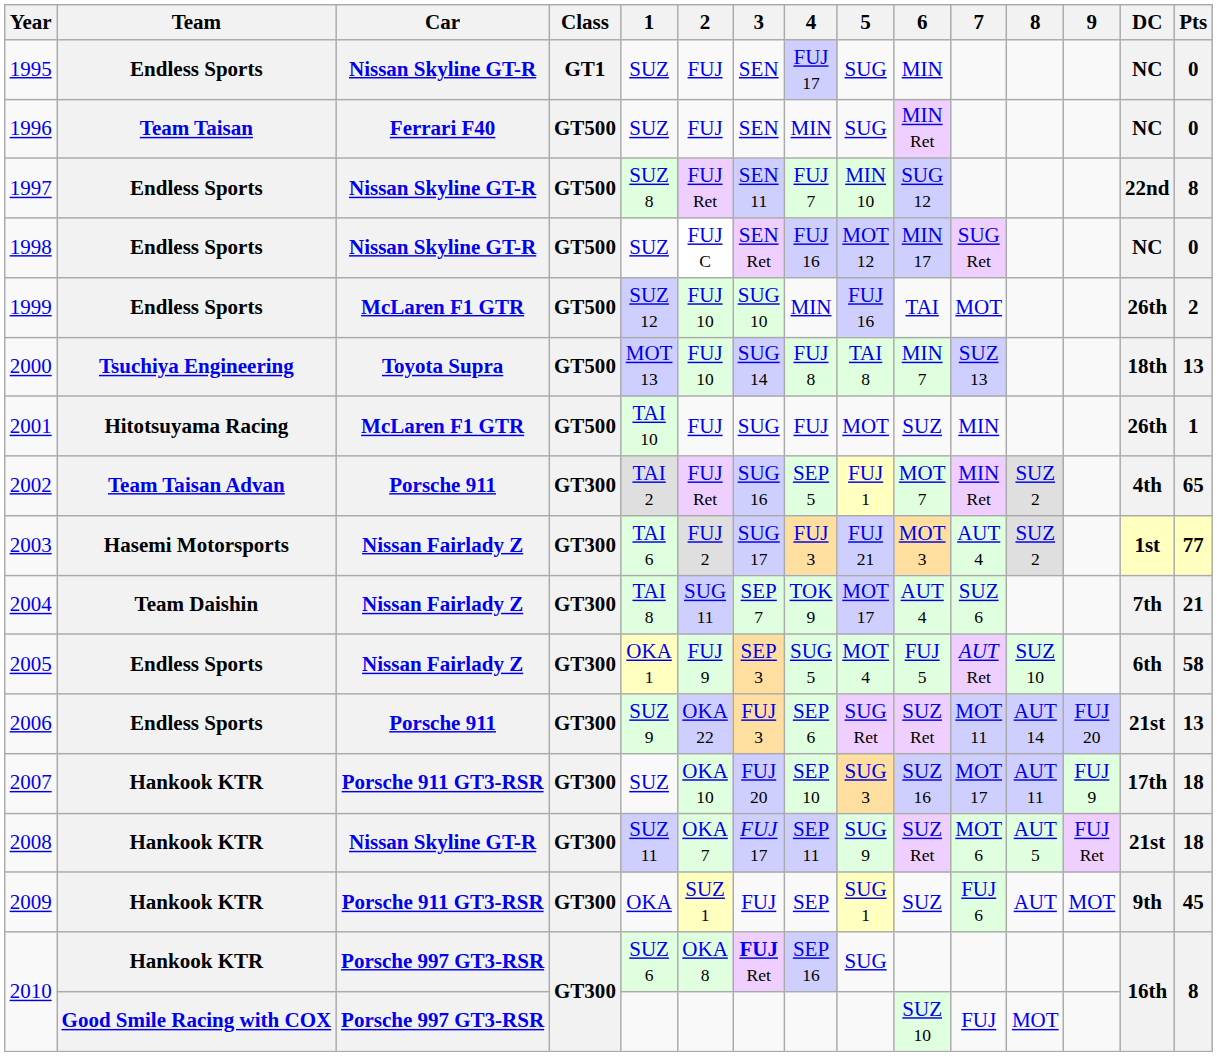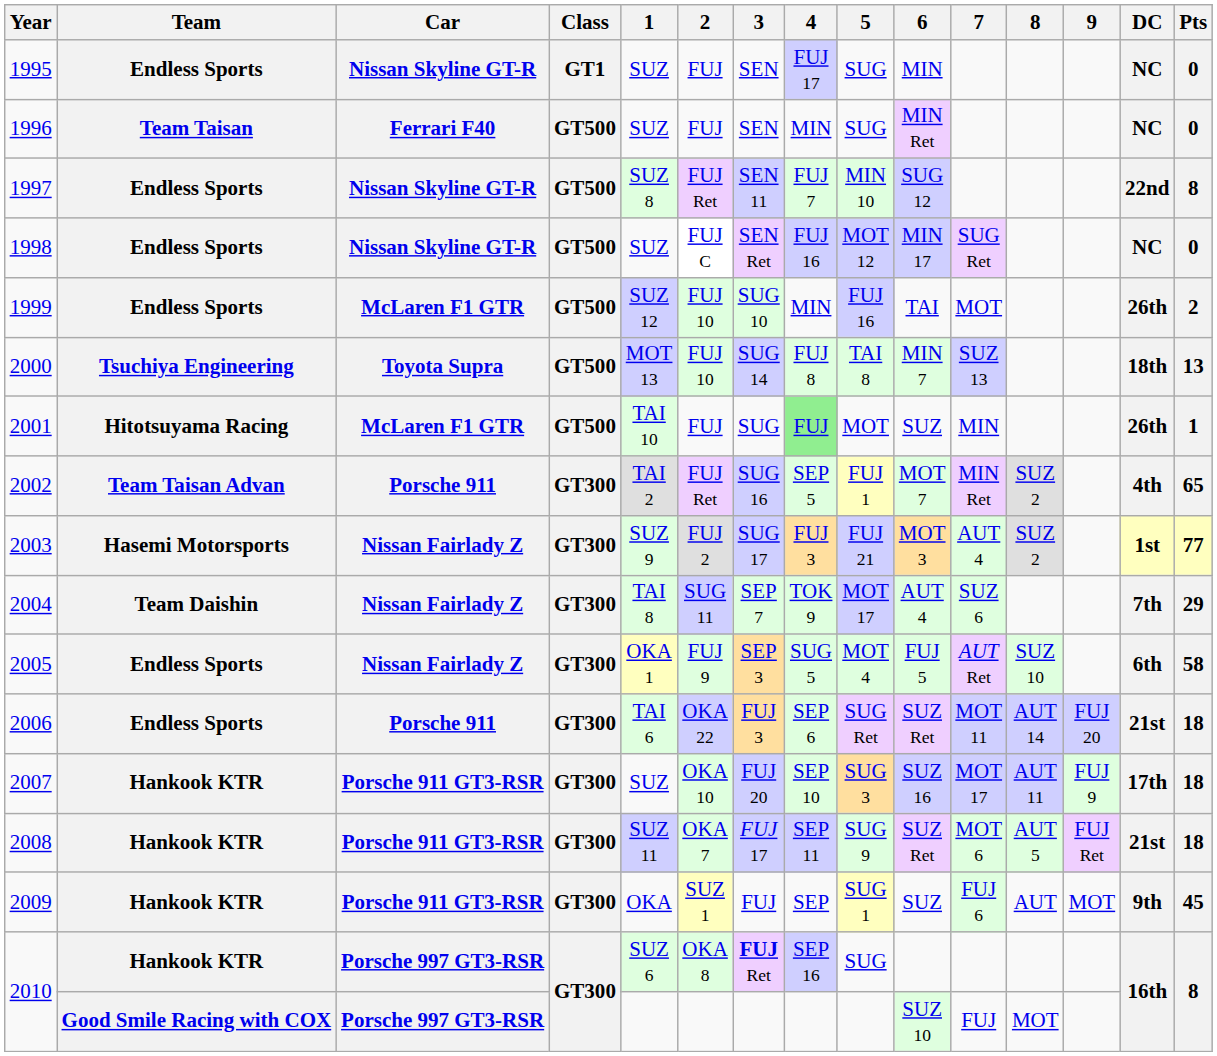 <table class="wikitable" style="text-align:center; font-size:90%">
 <tr>
 <th>Year</th>
 <th>Team</th>
 <th>Car</th>
 <th>Class</th>
 <th>1</th>
 <th>2</th>
 <th>3</th>
 <th>4</th>
 <th>5</th>
 <th>6</th>
 <th>7</th>
 <th>8</th>
 <th>9</th>
 <th>DC</th>
 <th>Pts</th>
 </tr>
 <tr>
 <td><a href='#'>1995</a></td>
 <th>Endless Sports</th>
 <th><a href='#'>Nissan Skyline GT-R</a></th>
 <th>GT1</th>
 <td><a href='#'>SUZ</a></td>
 <td><a href='#'>FUJ</a></td>
 <td><a href='#'>SEN</a></td>
 <td style="background:#CFCFFF;"><a href='#'>FUJ</a><br><small>17</small></td>
 <td><a href='#'>SUG</a></td>
 <td><a href='#'>MIN</a></td>
 <td></td>
 <td></td>
 <td></td>
 <th>NC</th>
 <th>0</th>
 </tr>
 <tr>
 <td><a href='#'>1996</a></td>
 <th><a href='#'>Team Taisan</a></th>
 <th><a href='#'>Ferrari F40</a></th>
 <th>GT500</th>
 <td><a href='#'>SUZ</a></td>
 <td><a href='#'>FUJ</a></td>
 <td><a href='#'>SEN</a></td>
 <td><a href='#'>MIN</a></td>
 <td><a href='#'>SUG</a></td>
 <td style="background:#EFCFFF;"><a href='#'>MIN</a><br><small>Ret</small></td>
 <td></td>
 <td></td>
 <td></td>
 <th>NC</th>
 <th>0</th>
 </tr>
 <tr>
 <td><a href='#'>1997</a></td>
 <th>Endless Sports</th>
 <th><a href='#'>Nissan Skyline GT-R</a></th>
 <th>GT500</th>
 <td style="background:#DFFFDF;"><a href='#'>SUZ</a><br><small>8</small></td>
 <td style="background:#EFCFFF;"><a href='#'>FUJ</a><br><small>Ret</small></td>
 <td style="background:#CFCFFF;"><a href='#'>SEN</a><br><small>11</small></td>
 <td style="background:#DFFFDF;"><a href='#'>FUJ</a><br><small>7</small></td>
 <td style="background:#DFFFDF;"><a href='#'>MIN</a><br><small>10</small></td>
 <td style="background:#CFCFFF;"><a href='#'>SUG</a><br><small>12</small></td>
 <td></td>
 <td></td>
 <td></td>
 <th>22nd</th>
 <th>8</th>
 </tr>
 <tr>
 <td><a href='#'>1998</a></td>
 <th>Endless Sports</th>
 <th><a href='#'>Nissan Skyline GT-R</a></th>
 <th>GT500</th>
 <td><a href='#'>SUZ</a></td>
 <td style="background:#FFFFFF;"><a href='#'>FUJ</a><br><small>C</small></td>
 <td style="background:#EFCFFF;"><a href='#'>SEN</a><br><small>Ret</small></td>
 <td style="background:#CFCFFF;"><a href='#'>FUJ</a><br><small>16</small></td>
 <td style="background:#CFCFFF;"><a href='#'>MOT</a><br><small>12</small></td>
 <td style="background:#CFCFFF;"><a href='#'>MIN</a><br><small>17</small></td>
 <td style="background:#EFCFFF;"><a href='#'>SUG</a><br><small>Ret</small></td>
 <td></td>
 <td></td>
 <th>NC</th>
 <th>0</th>
 </tr>
 <tr>
 <td><a href='#'>1999</a></td>
 <th>Endless Sports</th>
 <th><a href='#'>McLaren F1 GTR</a></th>
 <th>GT500</th>
 <td style="background:#CFCFFF;"><a href='#'>SUZ</a><br><small>12</small></td>
 <td style="background:#DFFFDF;"><a href='#'>FUJ</a><br><small>10</small></td>
 <td style="background:#DFFFDF;"><a href='#'>SUG</a><br><small>10</small></td>
 <td><a href='#'>MIN</a></td>
 <td style="background:#CFCFFF;"><a href='#'>FUJ</a><br><small>16</small></td>
 <td><a href='#'>TAI</a></td>
 <td><a href='#'>MOT</a></td>
 <td></td>
 <td></td>
 <th>26th</th>
 <th>2</th>
 </tr>
 <tr>
 <td><a href='#'>2000</a></td>
 <th><a href='#'>Tsuchiya Engineering</a></th>
 <th><a href='#'>Toyota Supra</a></th>
 <th>GT500</th>
 <td style="background:#CFCFFF;"><a href='#'>MOT</a><br><small>13</small></td>
 <td style="background:#DFFFDF;"><a href='#'>FUJ</a><br><small>10</small></td>
 <td style="background:#CFCFFF;"><a href='#'>SUG</a><br><small>14</small></td>
 <td style="background:#DFFFDF;"><a href='#'>FUJ</a><br><small>8</small></td>
 <td style="background:#DFFFDF;"><a href='#'>TAI</a><br><small>8</small></td>
 <td style="background:#DFFFDF;"><a href='#'>MIN</a><br><small>7</small></td>
 <td style="background:#CFCFFF;"><a href='#'>SUZ</a><br><small>13</small></td>
 <td></td>
 <td></td>
 <th>18th</th>
 <th>13</th>
 </tr>
 <tr>
 <td><a href='#'>2001</a></td>
 <th>Hitotsuyama Racing</th>
 <th><a href='#'>McLaren F1 GTR</a></th>
 <th>GT500</th>
 <td style="background:#DFFFDF;"><a href='#'>TAI</a><br><small>10</small></td>
 <td><a href='#'>FUJ</a></td>
 <td><a href='#'>SUG</a></td>
-<td><a href='#'>FUJ</a></td>
+<td style="background: lightgreen;"><a href='#'>FUJ</a></td>
 <td><a href='#'>MOT</a></td>
 <td><a href='#'>SUZ</a></td>
 <td><a href='#'>MIN</a></td>
 <td></td>
 <td></td>
 <th>26th</th>
 <th>1</th>
 </tr>
 <tr>
 <td><a href='#'>2002</a></td>
 <th><a href='#'>Team Taisan Advan</a></th>
 <th><a href='#'>Porsche 911</a></th>
 <th>GT300</th>
 <td style="background:#DFDFDF;"><a href='#'>TAI</a><br><small>2</small></td>
 <td style="background:#EFCFFF;"><a href='#'>FUJ</a><br><small>Ret</small></td>
 <td style="background:#CFCFFF;"><a href='#'>SUG</a><br><small>16</small></td>
 <td style="background:#DFFFDF;"><a href='#'>SEP</a><br><small>5</small></td>
 <td style="background:#FFFFBF;"><a href='#'>FUJ</a><br><small>1</small></td>
 <td style="background:#DFFFDF;"><a href='#'>MOT</a><br><small>7</small></td>
 <td style="background:#EFCFFF;"><a href='#'>MIN</a><br><small>Ret</small></td>
 <td style="background:#DFDFDF;"><a href='#'>SUZ</a><br><small>2</small></td>
 <td></td>
 <th>4th</th>
 <th>65</th>
 </tr>
 <tr>
 <td><a href='#'>2003</a></td>
 <th>Hasemi Motorsports</th>
 <th><a href='#'>Nissan Fairlady Z</a></th>
 <th>GT300</th>
-<td style="background:#DFFFDF;"><a href='#'>TAI</a><br><small>6</small></td>
+<td style="background:#DFFFDF;"><a href='#'>SUZ</a><br><small>9</small></td>
 <td style="background:#DFDFDF;"><a href='#'>FUJ</a><br><small>2</small></td>
 <td style="background:#CFCFFF;"><a href='#'>SUG</a><br><small>17</small></td>
 <td style="background:#FFDF9F;"><a href='#'>FUJ</a><br><small>3</small></td>
 <td style="background:#CFCFFF;"><a href='#'>FUJ</a><br><small>21</small></td>
 <td style="background:#FFDF9F;"><a href='#'>MOT</a><br><small>3</small></td>
 <td style="background:#DFFFDF;"><a href='#'>AUT</a><br><small>4</small></td>
 <td style="background:#DFDFDF;"><a href='#'>SUZ</a><br><small>2</small></td>
 <td></td>
 <td style="background:#FFFFBF;"><strong>1st</strong></td>
 <td style="background:#FFFFBF;"><strong>77</strong></td>
 </tr>
 <tr>
 <td><a href='#'>2004</a></td>
 <th>Team Daishin</th>
 <th><a href='#'>Nissan Fairlady Z</a></th>
 <th>GT300</th>
 <td style="background:#DFFFDF;"><a href='#'>TAI</a><br><small>8</small></td>
 <td style="background:#CFCFFF;"><a href='#'>SUG</a><br><small>11</small></td>
 <td style="background:#DFFFDF;"><a href='#'>SEP</a><br><small>7</small></td>
 <td style="background:#DFFFDF;"><a href='#'>TOK</a><br><small>9</small></td>
 <td style="background:#CFCFFF;"><a href='#'>MOT</a><br><small>17</small></td>
 <td style="background:#DFFFDF;"><a href='#'>AUT</a><br><small>4</small></td>
 <td style="background:#DFFFDF;"><a href='#'>SUZ</a><br><small>6</small></td>
 <td></td>
 <td></td>
 <th>7th</th>
-<th>21</th>
+<th>29</th>
 </tr>
 <tr>
 <td><a href='#'>2005</a></td>
 <th>Endless Sports</th>
 <th><a href='#'>Nissan Fairlady Z</a></th>
 <th>GT300</th>
 <td style="background:#FFFFBF;"><a href='#'>OKA</a><br><small>1</small></td>
 <td style="background:#DFFFDF;"><a href='#'>FUJ</a><br><small>9</small></td>
 <td style="background:#FFDF9F;"><a href='#'>SEP</a><br><small>3</small></td>
 <td style="background:#DFFFDF;"><a href='#'>SUG</a><br><small>5</small></td>
 <td style="background:#DFFFDF;"><a href='#'>MOT</a><br><small>4</small></td>
 <td style="background:#DFFFDF;"><a href='#'>FUJ</a><br><small>5</small></td>
 <td style="background:#EFCFFF;"><em><a href='#'>AUT</a></em><br><small>Ret</small></td>
 <td style="background:#DFFFDF;"><a href='#'>SUZ</a><br><small>10</small></td>
 <td></td>
 <th>6th</th>
 <th>58</th>
 </tr>
 <tr>
 <td><a href='#'>2006</a></td>
 <th>Endless Sports</th>
 <th><a href='#'>Porsche 911</a></th>
 <th>GT300</th>
-<td style="background:#DFFFDF;"><a href='#'>SUZ</a><br><small>9</small></td>
+<td style="background:#DFFFDF;"><a href='#'>TAI</a><br><small>6</small></td>
 <td style="background:#CFCFFF;"><a href='#'>OKA</a><br><small>22</small></td>
 <td style="background:#FFDF9F;"><a href='#'>FUJ</a><br><small>3</small></td>
 <td style="background:#DFFFDF;"><a href='#'>SEP</a><br><small>6</small></td>
 <td style="background:#EFCFFF;"><a href='#'>SUG</a><br><small>Ret</small></td>
 <td style="background:#EFCFFF;"><a href='#'>SUZ</a><br><small>Ret</small></td>
 <td style="background:#CFCFFF;"><a href='#'>MOT</a><br><small>11</small></td>
 <td style="background:#CFCFFF;"><a href='#'>AUT</a><br><small>14</small></td>
 <td style="background:#CFCFFF;"><a href='#'>FUJ</a><br><small>20</small></td>
 <th>21st</th>
-<th>13</th>
+<th>18</th>
 </tr>
 <tr>
 <td><a href='#'>2007</a></td>
 <th>Hankook KTR</th>
 <th><a href='#'>Porsche 911 GT3-RSR</a></th>
 <th>GT300</th>
 <td><a href='#'>SUZ</a></td>
 <td style="background:#DFFFDF;"><a href='#'>OKA</a><br><small>10</small></td>
 <td style="background:#CFCFFF;"><a href='#'>FUJ</a><br><small>20</small></td>
 <td style="background:#DFFFDF;"><a href='#'>SEP</a><br><small>10</small></td>
 <td style="background:#FFDF9F;"><a href='#'>SUG</a><br><small>3</small></td>
 <td style="background:#CFCFFF;"><a href='#'>SUZ</a><br><small>16</small></td>
 <td style="background:#CFCFFF;"><a href='#'>MOT</a><br><small>17</small></td>
 <td style="background:#CFCFFF;"><a href='#'>AUT</a><br><small>11</small></td>
 <td style="background:#DFFFDF;"><a href='#'>FUJ</a><br><small>9</small></td>
 <th>17th</th>
 <th>18</th>
 </tr>
 <tr>
 <td><a href='#'>2008</a></td>
 <th>Hankook KTR</th>
-<th><a href='#'>Nissan Skyline GT-R</a></th>
+<th><a href='#'>Porsche 911 GT3-RSR</a></th>
 <th>GT300</th>
 <td style="background:#CFCFFF;"><a href='#'>SUZ</a><br><small>11</small></td>
 <td style="background:#DFFFDF;"><a href='#'>OKA</a><br><small>7</small></td>
 <td style="background:#CFCFFF;"><em><a href='#'>FUJ</a></em><br><small>17</small></td>
 <td style="background:#CFCFFF;"><a href='#'>SEP</a><br><small>11</small></td>
 <td style="background:#DFFFDF;"><a href='#'>SUG</a><br><small>9</small></td>
 <td style="background:#EFCFFF;"><a href='#'>SUZ</a><br><small>Ret</small></td>
 <td style="background:#DFFFDF;"><a href='#'>MOT</a><br><small>6</small></td>
 <td style="background:#DFFFDF;"><a href='#'>AUT</a><br><small>5</small></td>
 <td style="background:#EFCFFF;"><a href='#'>FUJ</a><br><small>Ret</small></td>
 <th>21st</th>
 <th>18</th>
 </tr>
 <tr>
 <td><a href='#'>2009</a></td>
 <th>Hankook KTR</th>
 <th><a href='#'>Porsche 911 GT3-RSR</a></th>
 <th>GT300</th>
 <td><a href='#'>OKA</a></td>
 <td style="background:#FFFFBF;"><a href='#'>SUZ</a><br><small>1</small></td>
 <td><a href='#'>FUJ</a></td>
 <td><a href='#'>SEP</a></td>
 <td style="background:#FFFFBF;"><a href='#'>SUG</a><br><small>1</small></td>
 <td><a href='#'>SUZ</a></td>
 <td style="background:#DFFFDF;"><a href='#'>FUJ</a><br><small>6</small></td>
 <td><a href='#'>AUT</a></td>
 <td><a href='#'>MOT</a></td>
 <th>9th</th>
 <th>45</th>
 </tr>
 <tr>
 <td rowspan="2"><a href='#'>2010</a></td>
 <th>Hankook KTR</th>
 <th><a href='#'>Porsche 997 GT3-RSR</a></th>
 <th rowspan="2">GT300</th>
 <td style="background:#DFFFDF;"><a href='#'>SUZ</a><br><small>6</small></td>
 <td style="background:#DFFFDF;"><a href='#'>OKA</a><br><small>8</small></td>
 <td style="background:#EFCFFF;"><strong><a href='#'>FUJ</a></strong><br><small>Ret</small></td>
 <td style="background:#CFCFFF;"><a href='#'>SEP</a><br><small>16</small></td>
 <td><a href='#'>SUG</a></td>
 <td></td>
 <td></td>
 <td></td>
 <td></td>
 <th rowspan="2">16th</th>
 <th rowspan="2">8</th>
 </tr>
 <tr>
 <th><a href='#'>Good Smile Racing with COX</a></th>
 <th><a href='#'>Porsche 997 GT3-RSR</a></th>
 <td></td>
 <td></td>
 <td></td>
 <td></td>
 <td></td>
 <td style="background:#DFFFDF;"><a href='#'>SUZ</a><br><small>10</small></td>
 <td><a href='#'>FUJ</a></td>
 <td><a href='#'>MOT</a></td>
 <td></td>
 </tr>
 </table>
